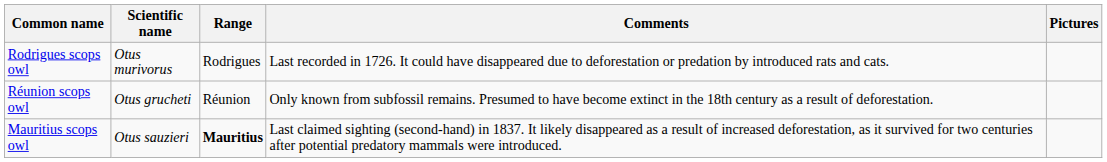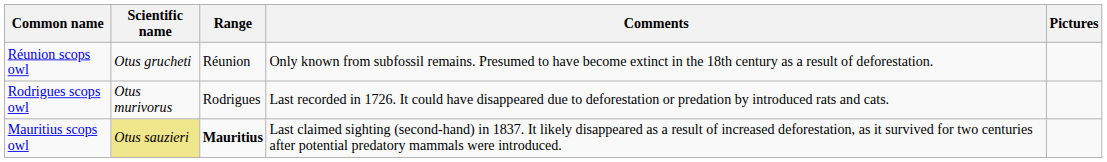 <table class="wikitable sortable">
 <tr>
 <th>Common name</th>
 <th>Scientific name</th>
 <th>Range</th>
 <th class="unsortable">Comments</th>
 <th class="unsortable">Pictures</th>
 </tr>
 <tr>
+<td><a href='#'>Réunion scops owl</a></td>
+<td><em>Otus grucheti</em></td>
+<td>Réunion</td>
+<td>Only known from subfossil remains. Presumed to have become extinct in the 18th century as a result of deforestation.</td>
+<td></td>
+</tr>
+<tr>
 <td><a href='#'>Rodrigues scops owl</a></td>
 <td><em>Otus murivorus</em></td>
 <td>Rodrigues</td>
 <td>Last recorded in 1726. It could have disappeared due to deforestation or predation by introduced rats and cats.</td>
 <td></td>
 </tr>
 <tr>
-<td><a href='#'>Réunion scops owl</a></td>
-<td><em>Otus grucheti</em></td>
-<td>Réunion</td>
-<td>Only known from subfossil remains. Presumed to have become extinct in the 18th century as a result of deforestation.</td>
-<td></td>
-</tr>
-<tr>
 <td><a href='#'>Mauritius scops owl</a></td>
-<td><em>Otus sauzieri</em></td>
+<td style="background: khaki;"><em>Otus sauzieri</em></td>
 <td><strong>Mauritius</strong></td>
 <td>Last claimed sighting (second-hand) in 1837. It likely disappeared as a result of increased deforestation, as it survived for two centuries after potential predatory mammals were introduced.</td>
 <td></td>
 </tr>
 </table>
